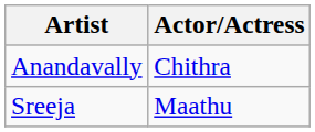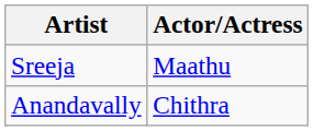 <table class="wikitable plainrowheaders sortable">
 <tr>
 <th>Artist</th>
 <th>Actor/Actress</th>
 </tr>
 <tr>
+<td><a href='#'>Sreeja</a></td>
+<td><a href='#'>Maathu</a></td>
+</tr>
+<tr>
 <td><a href='#'>Anandavally</a></td>
 <td><a href='#'>Chithra</a></td>
 </tr>
-<tr>
-<td><a href='#'>Sreeja</a></td>
-<td><a href='#'>Maathu</a></td>
-</tr>
 </table>
